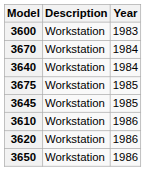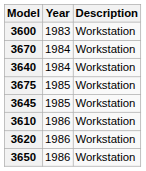 <table class="wikitable plainrowheaders">
 <tr>
 <th scope="col">Model</th>
+<th scope="col">Year</th>
 <th scope="col">Description</th>
-<th scope="col">Year</th>
 </tr>
 <tr>
 <th scope="row">3600</th>
+<td>1983</td>
 <td>Workstation</td>
-<td>1983</td>
 </tr>
 <tr>
 <th scope="row">3670</th>
+<td>1984</td>
 <td>Workstation</td>
-<td>1984</td>
 </tr>
 <tr>
 <th scope="row">3640</th>
+<td>1984</td>
 <td>Workstation</td>
-<td>1984</td>
 </tr>
 <tr>
 <th scope="row">3675</th>
+<td>1985</td>
 <td>Workstation</td>
-<td>1985</td>
 </tr>
 <tr>
 <th scope="row">3645</th>
+<td>1985</td>
 <td>Workstation</td>
-<td>1985</td>
 </tr>
 <tr>
 <th scope="row">3610</th>
+<td>1986</td>
 <td>Workstation</td>
-<td>1986</td>
 </tr>
 <tr>
 <th scope="row">3620</th>
+<td>1986</td>
 <td>Workstation</td>
-<td>1986</td>
 </tr>
 <tr>
 <th scope="row">3650</th>
+<td>1986</td>
 <td>Workstation</td>
-<td>1986</td>
 </tr>
 </table>
